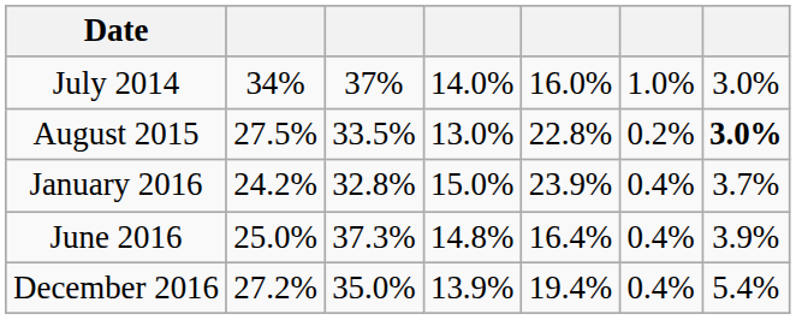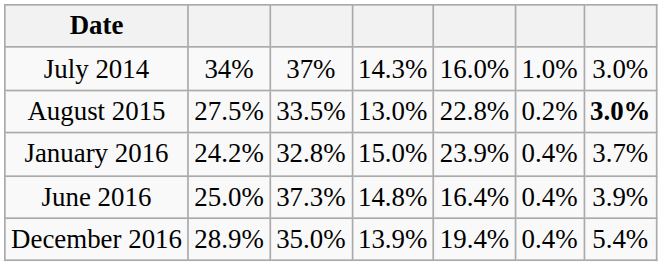 <table class="wikitable" style="text-align:center;">
 <tr>
 <th>Date</th>
 <th></th>
 <th></th>
 <th></th>
 <th></th>
 <th></th>
 <th></th>
 </tr>
 <tr>
 <td>July 2014</td>
 <td>34%</td>
 <td>37%</td>
-<td>14.0%</td>
+<td>14.3%</td>
 <td>16.0%</td>
 <td>1.0%</td>
 <td>3.0%</td>
 </tr>
 <tr>
 <td>August 2015</td>
 <td>27.5% </td>
 <td>33.5% </td>
 <td>13.0% </td>
 <td>22.8% </td>
 <td>0.2%</td>
 <td><strong>3.0%</strong></td>
 </tr>
 <tr>
 <td>January 2016</td>
 <td>24.2% </td>
 <td>32.8% </td>
 <td>15.0% </td>
 <td>23.9% </td>
 <td>0.4%</td>
 <td>3.7%</td>
 </tr>
 <tr>
 <td>June 2016</td>
 <td>25.0% </td>
 <td>37.3% </td>
 <td>14.8% </td>
 <td>16.4% </td>
 <td>0.4%</td>
 <td>3.9%</td>
 </tr>
 <tr>
 <td>December 2016</td>
-<td>27.2% </td>
+<td>28.9% </td>
 <td>35.0% </td>
 <td>13.9% </td>
 <td>19.4% </td>
 <td>0.4%</td>
 <td>5.4%</td>
 </tr>
 </table>
